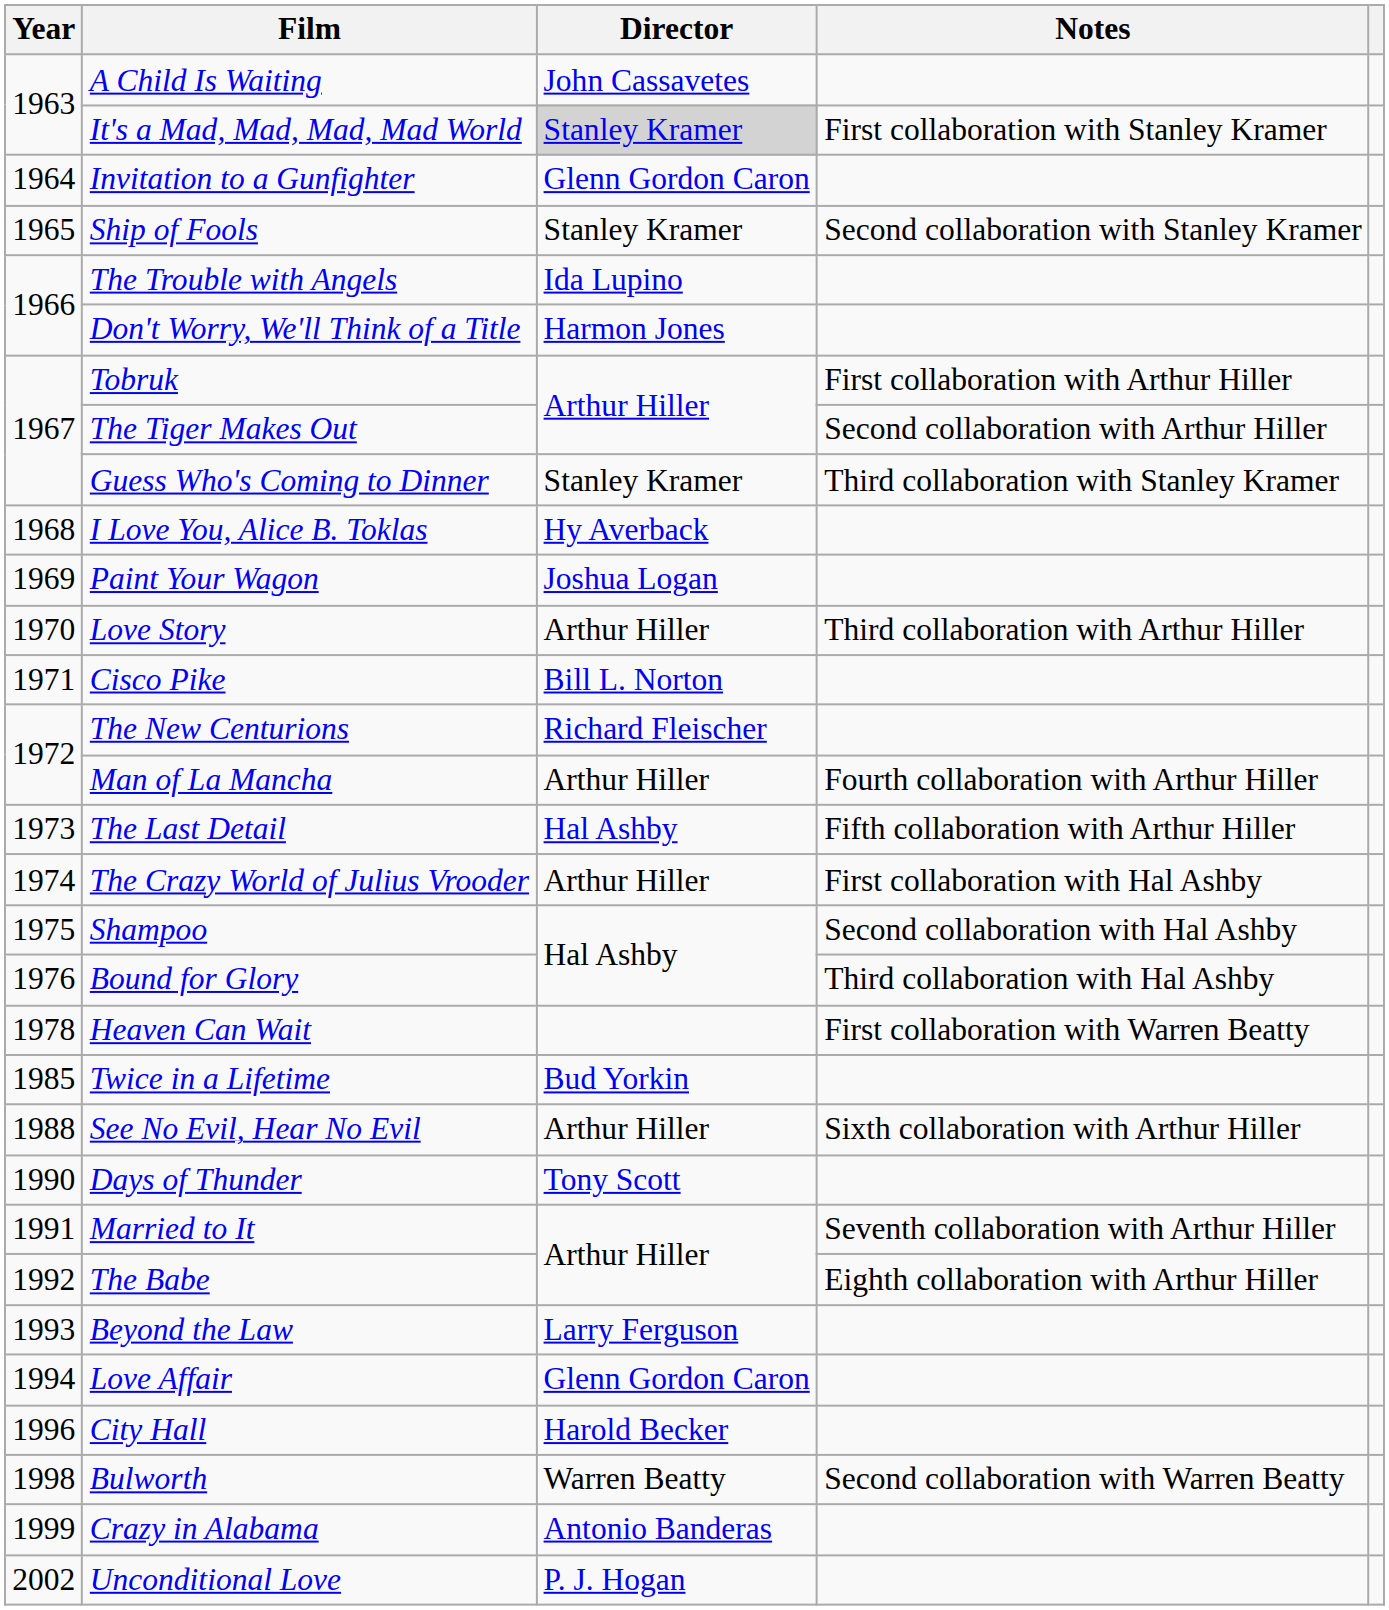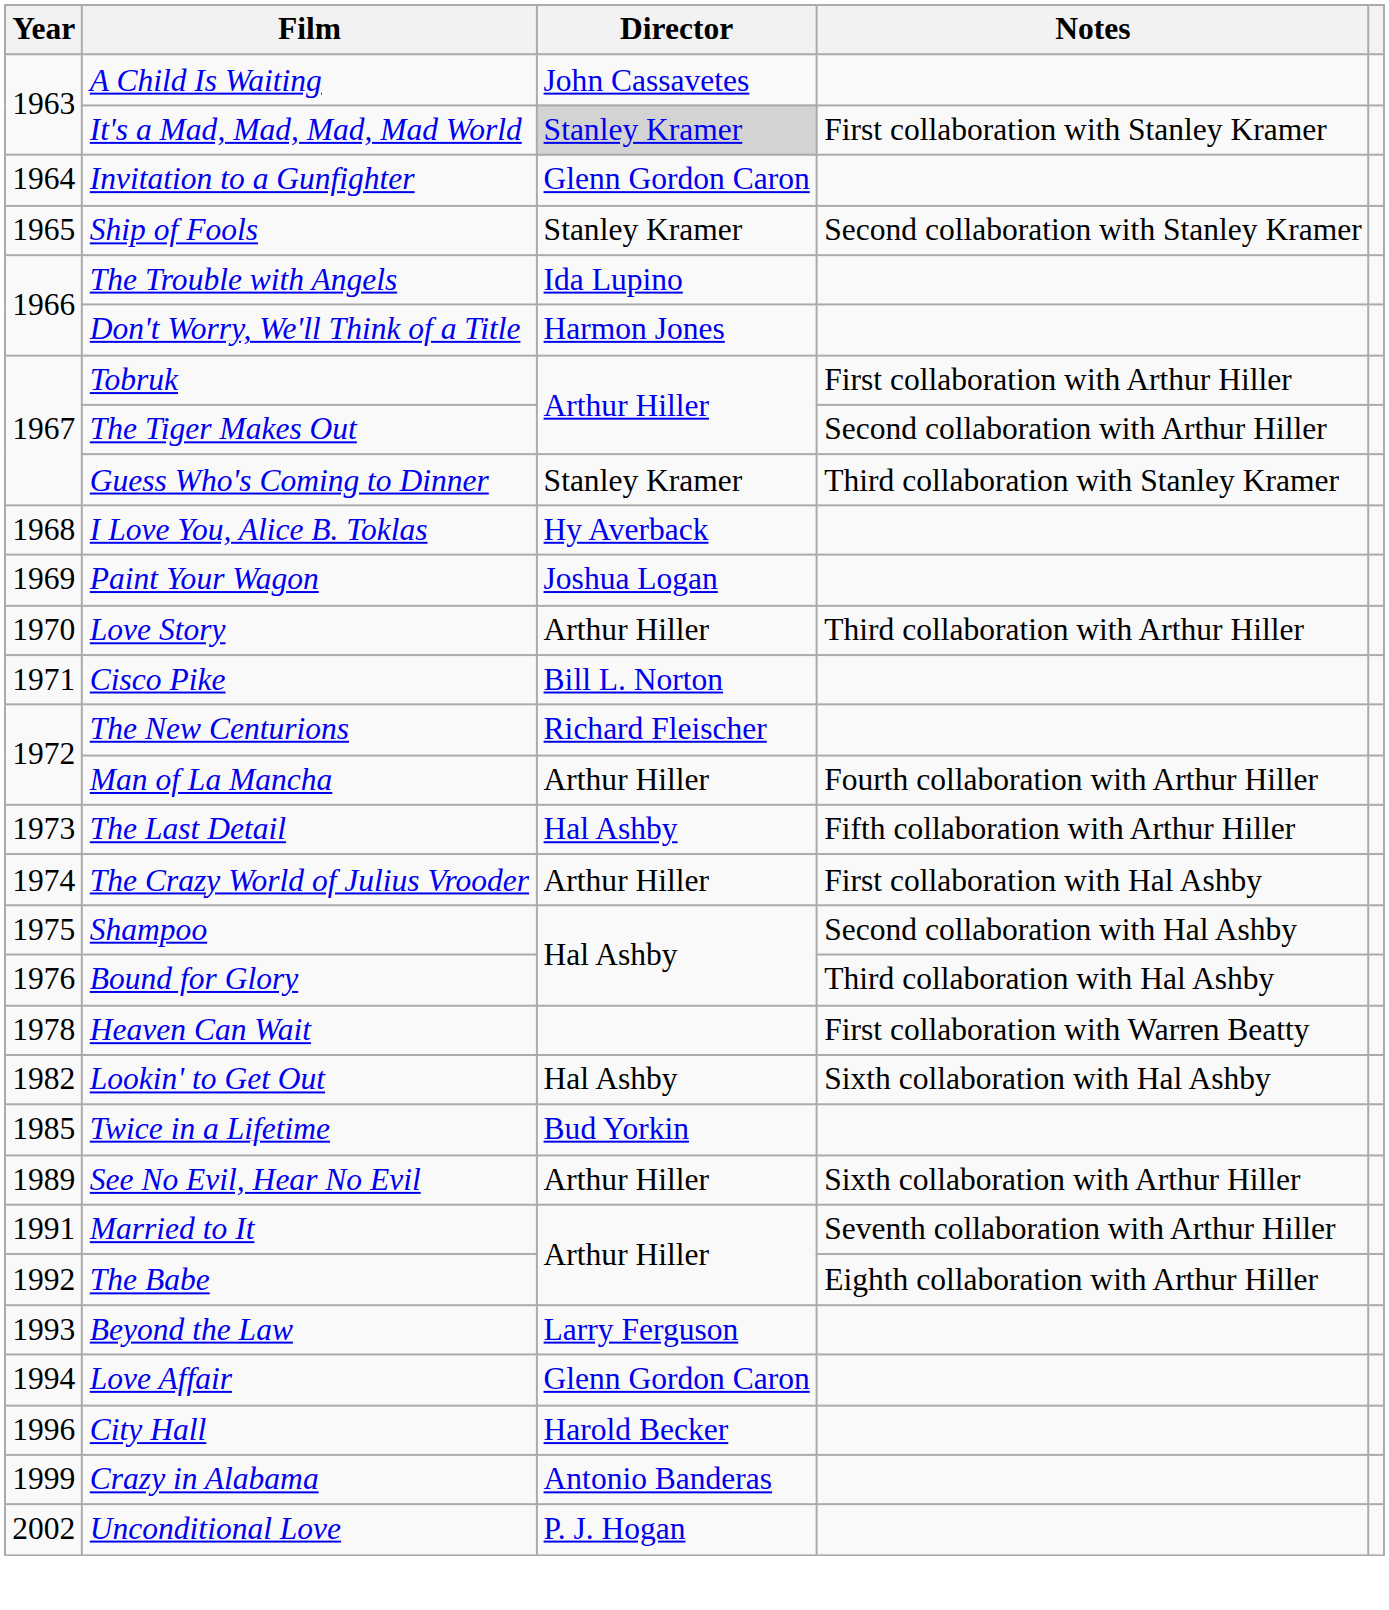 <table class="wikitable">
 <tr>
 <th>Year</th>
 <th>Film</th>
 <th>Director</th>
 <th>Notes</th>
 <th></th>
 </tr>
 <tr>
 <td rowspan=2>1963</td>
 <td><em><a href='#'>A Child Is Waiting</a></em></td>
 <td><a href='#'>John Cassavetes</a></td>
 <td></td>
 <td></td>
 </tr>
 <tr>
 <td><em><a href='#'>It's a Mad, Mad, Mad, Mad World</a></em></td>
 <td style="background: lightgrey;"><a href='#'>Stanley Kramer</a></td>
 <td>First collaboration with Stanley Kramer</td>
 <td></td>
 </tr>
 <tr>
 <td>1964</td>
 <td><em><a href='#'>Invitation to a Gunfighter</a></em></td>
 <td><a href='#'>Glenn Gordon Caron</a></td>
 <td></td>
 <td></td>
 </tr>
 <tr>
 <td>1965</td>
 <td><em><a href='#'>Ship of Fools</a></em></td>
 <td>Stanley Kramer</td>
 <td>Second collaboration with Stanley Kramer</td>
 <td></td>
 </tr>
 <tr>
 <td rowspan=2>1966</td>
 <td><em><a href='#'>The Trouble with Angels</a></em></td>
 <td><a href='#'>Ida Lupino</a></td>
 <td></td>
 <td></td>
 </tr>
 <tr>
 <td><em><a href='#'>Don't Worry, We'll Think of a Title</a></em></td>
 <td><a href='#'>Harmon Jones</a></td>
 <td></td>
 <td></td>
 </tr>
 <tr>
 <td rowspan=3>1967</td>
 <td><em><a href='#'>Tobruk</a></em></td>
 <td rowspan=2><a href='#'>Arthur Hiller</a></td>
 <td>First collaboration with Arthur Hiller</td>
 <td></td>
 </tr>
 <tr>
 <td><em><a href='#'>The Tiger Makes Out</a></em></td>
 <td>Second collaboration with Arthur Hiller</td>
 <td></td>
 </tr>
 <tr>
 <td><em><a href='#'>Guess Who's Coming to Dinner</a></em></td>
 <td>Stanley Kramer</td>
 <td>Third collaboration with Stanley Kramer</td>
 <td></td>
 </tr>
 <tr>
 <td>1968</td>
 <td><em><a href='#'>I Love You, Alice B. Toklas</a></em></td>
 <td><a href='#'>Hy Averback</a></td>
 <td></td>
 <td></td>
 </tr>
 <tr>
 <td>1969</td>
 <td><em><a href='#'>Paint Your Wagon</a></em></td>
 <td><a href='#'>Joshua Logan</a></td>
 <td></td>
 <td></td>
 </tr>
 <tr>
 <td>1970</td>
 <td><em><a href='#'>Love Story</a></em></td>
 <td>Arthur Hiller</td>
 <td>Third collaboration with Arthur Hiller</td>
 <td></td>
 </tr>
 <tr>
 <td>1971</td>
 <td><em><a href='#'>Cisco Pike</a></em></td>
 <td><a href='#'>Bill L. Norton</a></td>
 <td></td>
 <td></td>
 </tr>
 <tr>
 <td rowspan=2>1972</td>
 <td><em><a href='#'>The New Centurions</a></em></td>
 <td><a href='#'>Richard Fleischer</a></td>
 <td></td>
 <td></td>
 </tr>
 <tr>
 <td><em><a href='#'>Man of La Mancha</a></em></td>
 <td>Arthur Hiller</td>
 <td>Fourth collaboration with Arthur Hiller</td>
 <td></td>
 </tr>
 <tr>
 <td>1973</td>
 <td><em><a href='#'>The Last Detail</a></em></td>
 <td><a href='#'>Hal Ashby</a></td>
 <td>Fifth collaboration with Arthur Hiller</td>
 <td></td>
 </tr>
 <tr>
 <td>1974</td>
 <td><em><a href='#'>The Crazy World of Julius Vrooder</a></em></td>
 <td>Arthur Hiller</td>
 <td>First collaboration with Hal Ashby</td>
 <td></td>
 </tr>
 <tr>
 <td>1975</td>
 <td><em><a href='#'>Shampoo</a></em></td>
 <td rowspan=2>Hal Ashby</td>
 <td>Second collaboration with Hal Ashby</td>
 <td></td>
 </tr>
 <tr>
 <td>1976</td>
 <td><em><a href='#'>Bound for Glory</a></em></td>
 <td>Third collaboration with Hal Ashby</td>
 <td></td>
 </tr>
 <tr>
 <td>1978</td>
 <td><em><a href='#'>Heaven Can Wait</a></em></td>
 <td></td>
 <td>First collaboration with Warren Beatty</td>
 <td></td>
 </tr>
 <tr>
+<td>1982</td>
+<td><em><a href='#'>Lookin' to Get Out</a></em></td>
+<td>Hal Ashby</td>
+<td>Sixth collaboration with Hal Ashby</td>
+<td></td>
+</tr>
+<tr>
 <td>1985</td>
 <td><em><a href='#'>Twice in a Lifetime</a></em></td>
 <td><a href='#'>Bud Yorkin</a></td>
 <td></td>
 <td></td>
 </tr>
 <tr>
-<td>1988</td>
+<td>1989</td>
 <td><em><a href='#'>See No Evil, Hear No Evil</a></em></td>
 <td>Arthur Hiller</td>
 <td>Sixth collaboration with Arthur Hiller</td>
-<td></td>
-</tr>
-<tr>
-<td>1990</td>
-<td><em><a href='#'>Days of Thunder</a></em></td>
-<td><a href='#'>Tony Scott</a></td>
-<td></td>
 <td></td>
 </tr>
 <tr>
 <td>1991</td>
 <td><em><a href='#'>Married to It</a></em></td>
 <td rowspan=2>Arthur Hiller</td>
 <td>Seventh collaboration with Arthur Hiller</td>
 <td></td>
 </tr>
 <tr>
 <td>1992</td>
 <td><em><a href='#'>The Babe</a></em></td>
 <td>Eighth collaboration with Arthur Hiller</td>
 <td></td>
 </tr>
 <tr>
 <td>1993</td>
 <td><em><a href='#'>Beyond the Law</a></em></td>
 <td><a href='#'>Larry Ferguson</a></td>
 <td></td>
 <td></td>
 </tr>
 <tr>
 <td>1994</td>
 <td><em><a href='#'>Love Affair</a></em></td>
 <td><a href='#'>Glenn Gordon Caron</a></td>
 <td></td>
 <td></td>
 </tr>
 <tr>
 <td>1996</td>
 <td><em><a href='#'>City Hall</a></em></td>
 <td><a href='#'>Harold Becker</a></td>
 <td></td>
 <td></td>
 </tr>
 <tr>
-<td>1998</td>
-<td><em><a href='#'>Bulworth</a></em></td>
-<td>Warren Beatty</td>
-<td>Second collaboration with Warren Beatty</td>
-<td></td>
-</tr>
-<tr>
 <td>1999</td>
 <td><em><a href='#'>Crazy in Alabama</a></em></td>
 <td><a href='#'>Antonio Banderas</a></td>
 <td></td>
 <td></td>
 </tr>
 <tr>
 <td>2002</td>
 <td><em><a href='#'>Unconditional Love</a></em></td>
 <td><a href='#'>P. J. Hogan</a></td>
 <td></td>
 <td></td>
 </tr>
 </table>
